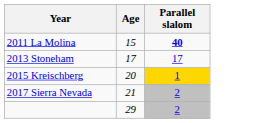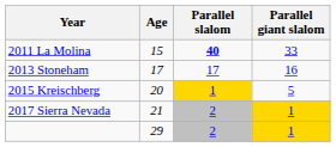 <table class=wikitable style="text-align:center">
 <tr>
 <th style="width:160px;">Year</th>
 <th> Age </th>
 <th style="width:90px;">Parallel<br> slalom </th>
+<th style="width:90px;">Parallel<br>giant slalom</th>
 </tr>
 <tr>
 <td align=left> <a href='#'>2011 La Molina</a></td>
 <td><em>15</em></td>
 <td><strong><a href='#'>40</a></strong></td>
+<td><a href='#'>33</a></td>
 </tr>
 <tr>
 <td align=left> <a href='#'>2013 Stoneham</a></td>
 <td><em>17</em></td>
 <td><a href='#'>17</a></td>
+<td><a href='#'>16</a></td>
 </tr>
 <tr>
 <td align=left> <a href='#'>2015 Kreischberg</a></td>
 <td><em>20</em></td>
 <td bgcolor="gold"><a href='#'>1</a></td>
+<td><a href='#'>5</a></td>
 </tr>
 <tr>
 <td align=left> <a href='#'>2017 Sierra Nevada</a></td>
 <td><em>21</em></td>
 <td bgcolor="silver"><a href='#'>2</a></td>
+<td bgcolor="gold"><a href='#'>1</a></td>
 </tr>
 <tr>
 <td align=left></td>
 <td><em>29</em></td>
 <td bgcolor="silver"><a href='#'>2</a></td>
+<td bgcolor="gold"><a href='#'>1</a></td>
 </tr>
 </table>
